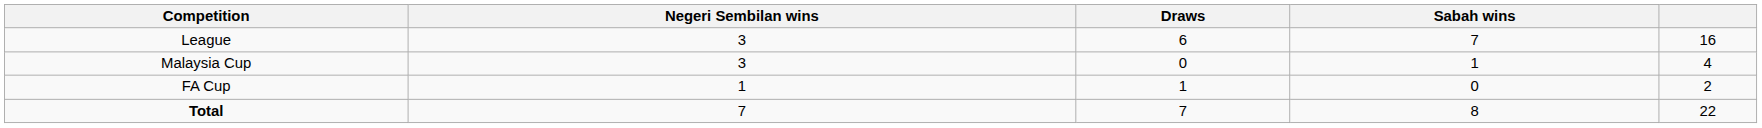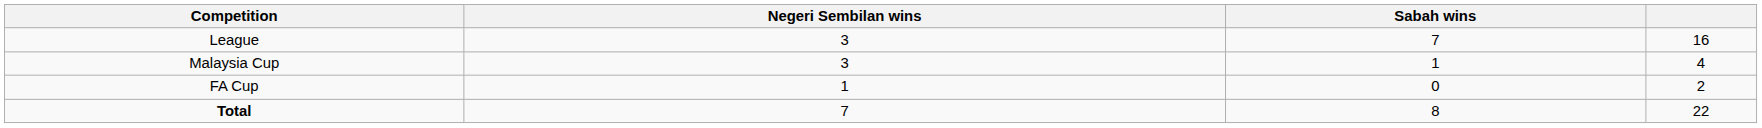 <table class="wikitable" style="width:95%;text-align:center">
 <tr>
 <th>Competition</th>
 <th>Negeri Sembilan wins</th>
-<th>Draws</th>
 <th>Sabah wins</th>
 <th></th>
 </tr>
 <tr>
 <td>League</td>
 <td>3</td>
-<td>6</td>
 <td>7</td>
 <td>16</td>
 </tr>
 <tr>
 <td>Malaysia Cup</td>
 <td>3</td>
-<td>0</td>
 <td>1</td>
 <td>4</td>
 </tr>
 <tr>
 <td>FA Cup</td>
-<td>1</td>
 <td>1</td>
 <td>0</td>
 <td>2</td>
 </tr>
 <tr>
 <td><strong>Total</strong></td>
 <td>7</td>
-<td>7</td>
 <td>8</td>
 <td>22</td>
 </tr>
 </table>
